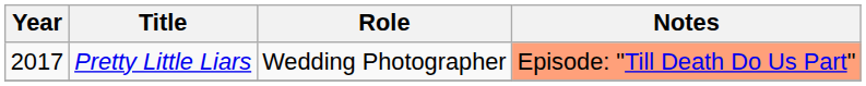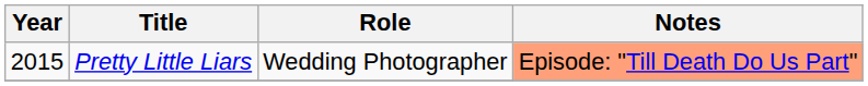 <table class="wikitable plainrowheaders">
 <tr>
 <th>Year</th>
 <th>Title</th>
 <th>Role</th>
 <th>Notes</th>
 </tr>
 <tr>
-<td>2017</td>
+<td>2015</td>
 <td><em><a href='#'>Pretty Little Liars</a></em></td>
 <td>Wedding Photographer</td>
 <td style="background: lightsalmon;">Episode: "<a href='#'>Till Death Do Us Part</a>"</td>
 </tr>
 <tr>
 </tr>
 </table>
